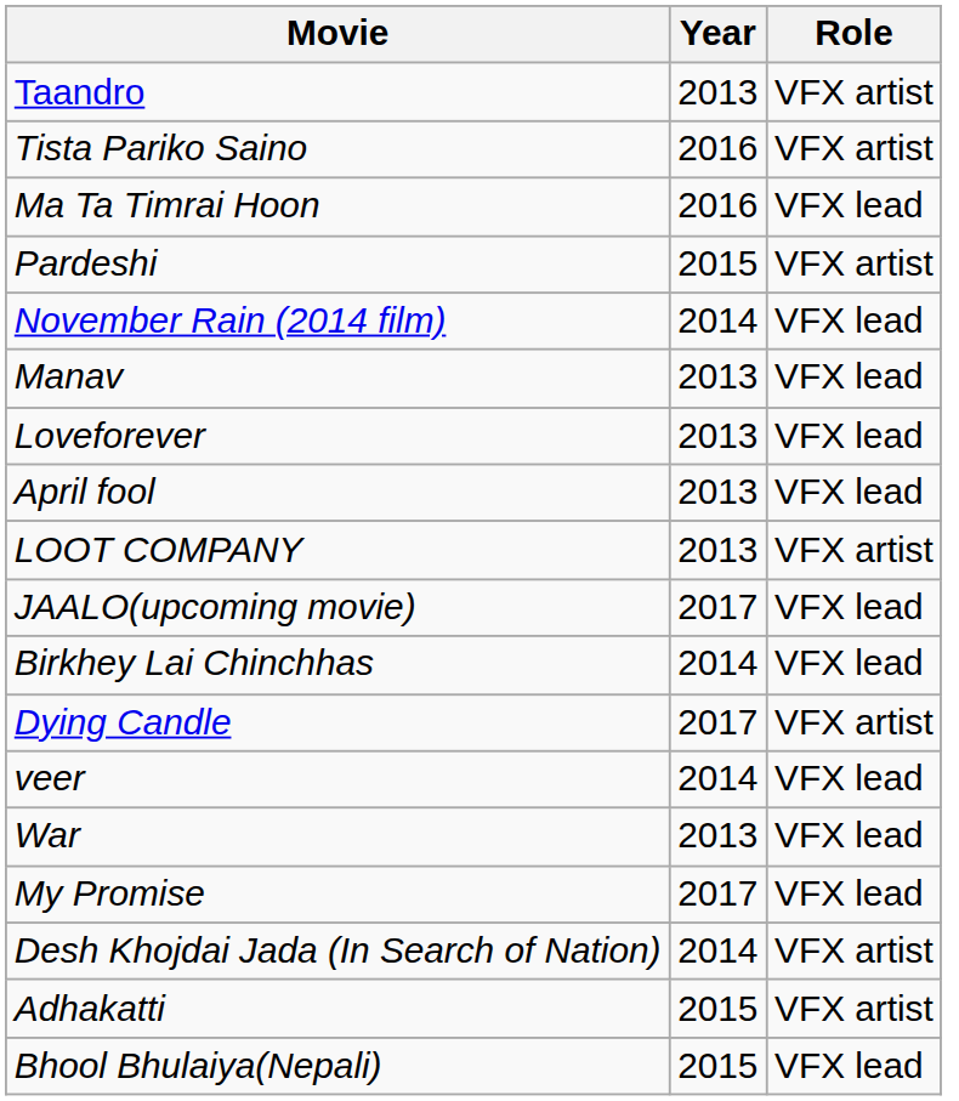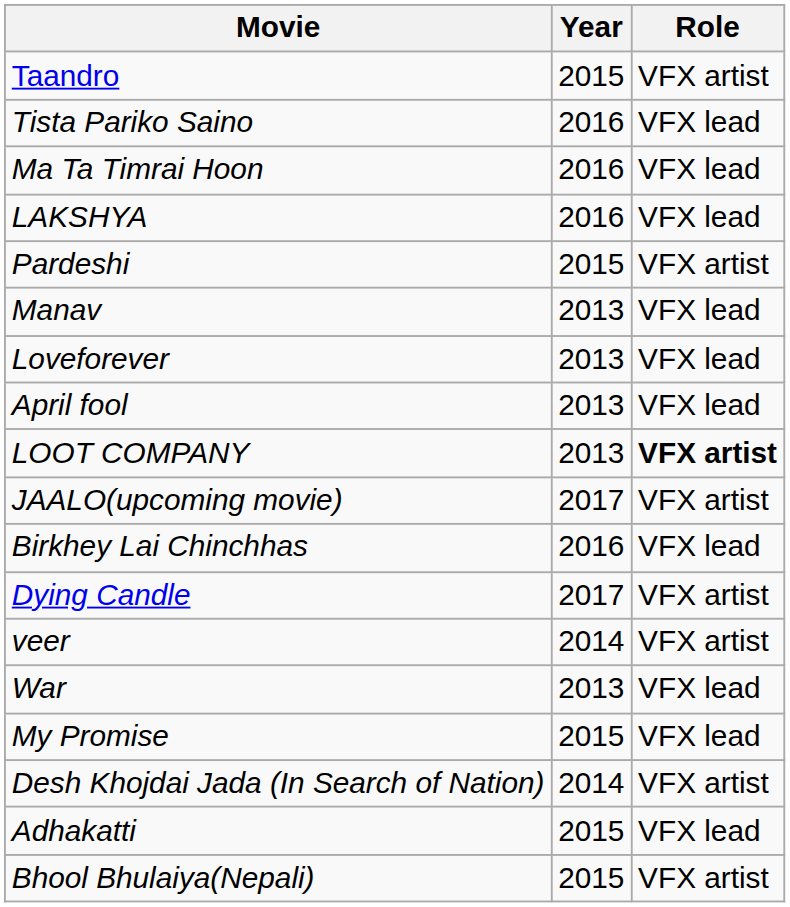 <table class="wikitable sortable">
 <tr>
 <th>Movie</th>
 <th>Year</th>
 <th>Role</th>
 </tr>
 <tr>
 <td><a href='#'>Taandro</a></td>
-<td>2013</td>
+<td>2015</td>
 <td>VFX artist </td>
 </tr>
 <tr>
 <td><em>Tista Pariko Saino</em></td>
 <td>2016</td>
-<td>VFX artist </td>
+<td>VFX lead</td>
 </tr>
 <tr>
 <td><em>Ma Ta Timrai Hoon</em></td>
 <td>2016</td>
 <td>VFX lead</td>
 </tr>
 <tr>
+<td><em>LAKSHYA</em></td>
+<td>2016</td>
+<td>VFX lead</td>
+</tr>
+<tr>
 <td><em>Pardeshi</em></td>
 <td>2015</td>
 <td>VFX artist</td>
-</tr>
-<tr>
-<td><em><a href='#'>November Rain (2014 film)</a></em></td>
-<td>2014</td>
-<td>VFX lead</td>
 </tr>
 <tr>
 <td><em>Manav</em></td>
 <td>2013</td>
 <td>VFX lead</td>
 </tr>
 <tr>
 <td><em>Loveforever</em></td>
 <td>2013</td>
 <td>VFX lead</td>
 </tr>
 <tr>
 <td><em>April fool</em></td>
 <td>2013</td>
 <td>VFX lead</td>
 </tr>
 <tr>
 <td><em>LOOT COMPANY</em></td>
 <td>2013</td>
-<td>VFX artist</td>
+<td><strong>VFX artist</strong></td>
 </tr>
 <tr>
 <td><em>JAALO(upcoming movie)</em></td>
 <td>2017</td>
-<td>VFX lead</td>
+<td>VFX artist </td>
 </tr>
 <tr>
 <td><em>Birkhey Lai Chinchhas</em></td>
-<td>2014</td>
+<td>2016</td>
 <td>VFX lead</td>
 </tr>
 <tr>
 <td><em><a href='#'>Dying Candle</a></em></td>
 <td>2017</td>
 <td>VFX artist</td>
 </tr>
 <tr>
 <td><em>veer</em></td>
 <td>2014</td>
-<td>VFX lead</td>
+<td>VFX artist</td>
 </tr>
 <tr>
 <td><em>War</em></td>
 <td>2013</td>
 <td>VFX lead</td>
 </tr>
 <tr>
 <td><em>My Promise</em></td>
-<td>2017</td>
+<td>2015</td>
 <td>VFX lead</td>
 </tr>
 <tr>
 <td><em>Desh Khojdai Jada (In Search of Nation)</em></td>
 <td>2014</td>
 <td>VFX artist</td>
 </tr>
 <tr>
 <td><em>Adhakatti</em></td>
 <td>2015</td>
-<td>VFX artist</td>
+<td>VFX lead</td>
 </tr>
 <tr>
 <td><em>Bhool Bhulaiya(Nepali)</em></td>
 <td>2015</td>
-<td>VFX lead</td>
+<td>VFX artist</td>
 </tr>
 </table>
